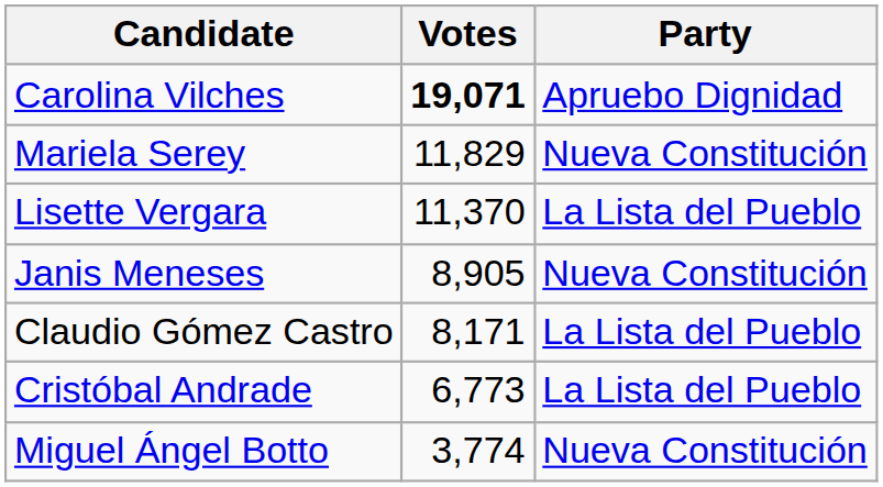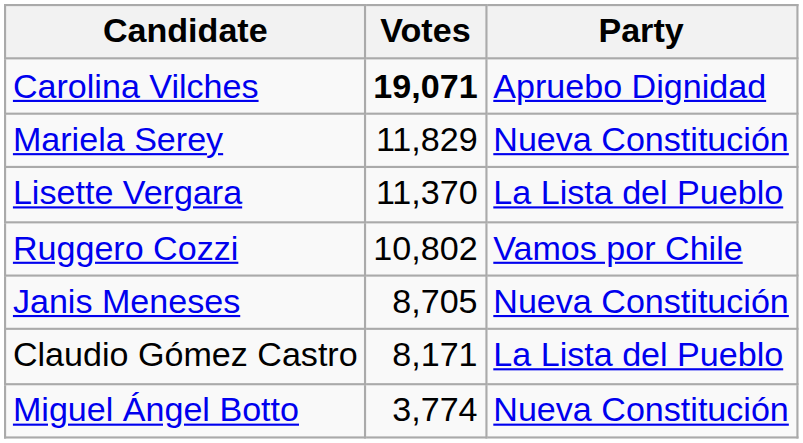 <table class="wikitable sortable">
 <tr>
 <th>Candidate</th>
 <th>Votes</th>
 <th>Party</th>
 </tr>
 <tr>
 <td><a href='#'>Carolina Vilches</a></td>
 <td align=right><strong>19,071</strong></td>
 <td><a href='#'>Apruebo Dignidad</a></td>
 </tr>
 <tr>
 <td><a href='#'>Mariela Serey</a></td>
 <td align=right>11,829</td>
 <td><a href='#'>Nueva Constitución</a></td>
 </tr>
 <tr>
 <td><a href='#'>Lisette Vergara</a></td>
 <td align=right>11,370</td>
 <td><a href='#'>La Lista del Pueblo</a></td>
 </tr>
 <tr>
+<td><a href='#'>Ruggero Cozzi</a></td>
+<td align=right>10,802</td>
+<td><a href='#'>Vamos por Chile</a></td>
+</tr>
+<tr>
 <td><a href='#'>Janis Meneses</a></td>
-<td align=right>8,905</td>
+<td align=right>8,705</td>
 <td><a href='#'>Nueva Constitución</a></td>
 </tr>
 <tr>
 <td>Claudio Gómez Castro</td>
 <td align=right>8,171</td>
 <td><a href='#'>La Lista del Pueblo</a></td>
 </tr>
 <tr>
-<td><a href='#'>Cristóbal Andrade</a></td>
-<td align=right>6,773</td>
-<td><a href='#'>La Lista del Pueblo</a></td>
-</tr>
-<tr>
 <td><a href='#'>Miguel Ángel Botto</a></td>
 <td align=right>3,774</td>
 <td><a href='#'>Nueva Constitución</a></td>
 </tr>
 </table>
